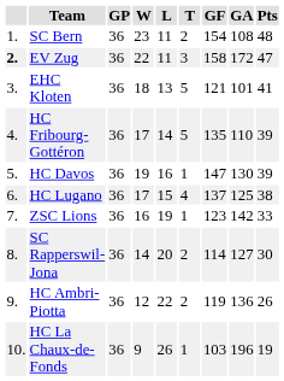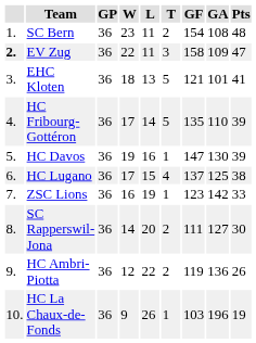 <table>
 <tr>
 <th colspan=2></th>
 </tr>
 <tr bgcolor="#e0e0e0">
 <th width=10></th>
 <th width=70>Team</th>
 <th width=20>GP</th>
 <th width=20>W</th>
 <th width=20>L</th>
 <th width=20>T</th>
 <th width=20>GF</th>
 <th width=20>GA</th>
 <th width=20>Pts</th>
 </tr>
 <tr>
 <td>1.</td>
 <td><a href='#'>SC Bern</a></td>
 <td>36</td>
 <td>23</td>
 <td>11</td>
 <td>2</td>
 <td>154</td>
 <td>108</td>
 <td>48</td>
 </tr>
 <tr bgcolor="#f0f0f0">
 <td><strong>2.</strong></td>
 <td><a href='#'>EV Zug</a></td>
 <td>36</td>
 <td>22</td>
 <td>11</td>
 <td>3</td>
 <td>158</td>
-<td>172</td>
+<td>109</td>
 <td>47</td>
 </tr>
 <tr>
 <td>3.</td>
 <td><a href='#'>EHC Kloten</a></td>
 <td>36</td>
 <td>18</td>
 <td>13</td>
 <td>5</td>
 <td>121</td>
 <td>101</td>
 <td>41</td>
 </tr>
 <tr bgcolor="#f0f0f0">
 <td>4.</td>
 <td><a href='#'>HC Fribourg-Gottéron</a></td>
 <td>36</td>
 <td>17</td>
 <td>14</td>
 <td>5</td>
 <td>135</td>
 <td>110</td>
 <td>39</td>
 </tr>
 <tr>
 <td>5.</td>
 <td><a href='#'>HC Davos</a></td>
 <td>36</td>
 <td>19</td>
 <td>16</td>
 <td>1</td>
 <td>147</td>
 <td>130</td>
 <td>39</td>
 </tr>
 <tr bgcolor="#f0f0f0">
 <td>6.</td>
 <td><a href='#'>HC Lugano</a></td>
 <td>36</td>
 <td>17</td>
 <td>15</td>
 <td>4</td>
 <td>137</td>
 <td>125</td>
 <td>38</td>
 </tr>
 <tr>
 <td>7.</td>
 <td><a href='#'>ZSC Lions</a></td>
 <td>36</td>
 <td>16</td>
 <td>19</td>
 <td>1</td>
 <td>123</td>
 <td>142</td>
 <td>33</td>
 </tr>
 <tr bgcolor="#f0f0f0">
 <td>8.</td>
 <td><a href='#'>SC Rapperswil-Jona</a></td>
 <td>36</td>
 <td>14</td>
 <td>20</td>
 <td>2</td>
-<td>114</td>
+<td>111</td>
 <td>127</td>
 <td>30</td>
 </tr>
 <tr>
 <td>9.</td>
 <td><a href='#'>HC Ambri-Piotta</a></td>
 <td>36</td>
 <td>12</td>
 <td>22</td>
 <td>2</td>
 <td>119</td>
 <td>136</td>
 <td>26</td>
 </tr>
 <tr bgcolor="#f0f0f0">
 <td>10.</td>
 <td><a href='#'>HC La Chaux-de-Fonds</a></td>
 <td>36</td>
 <td>9</td>
 <td>26</td>
 <td>1</td>
 <td>103</td>
 <td>196</td>
 <td>19</td>
 </tr>
 </table>
